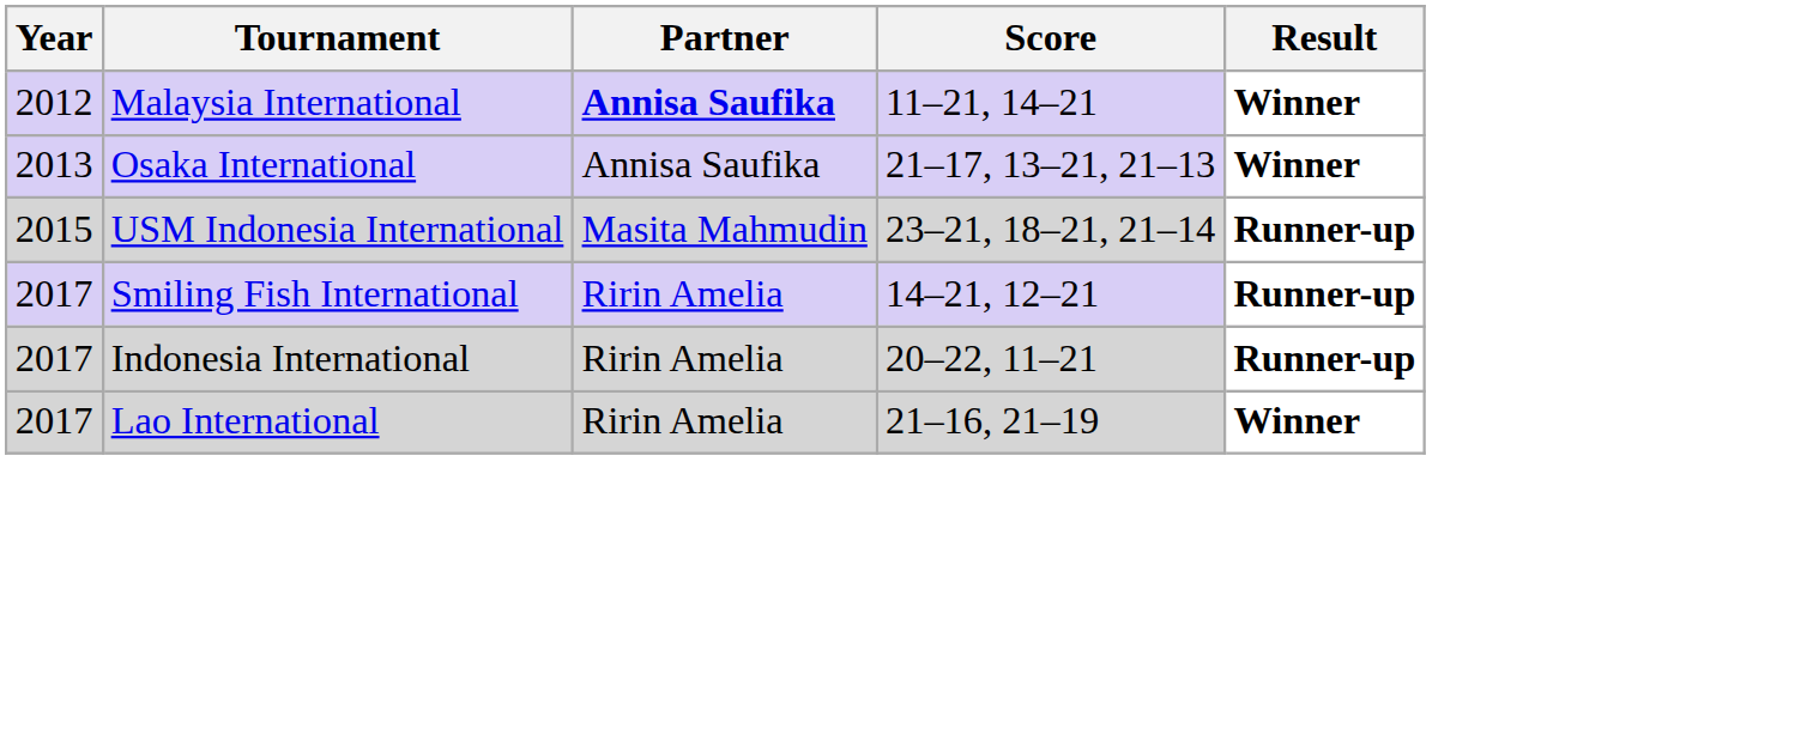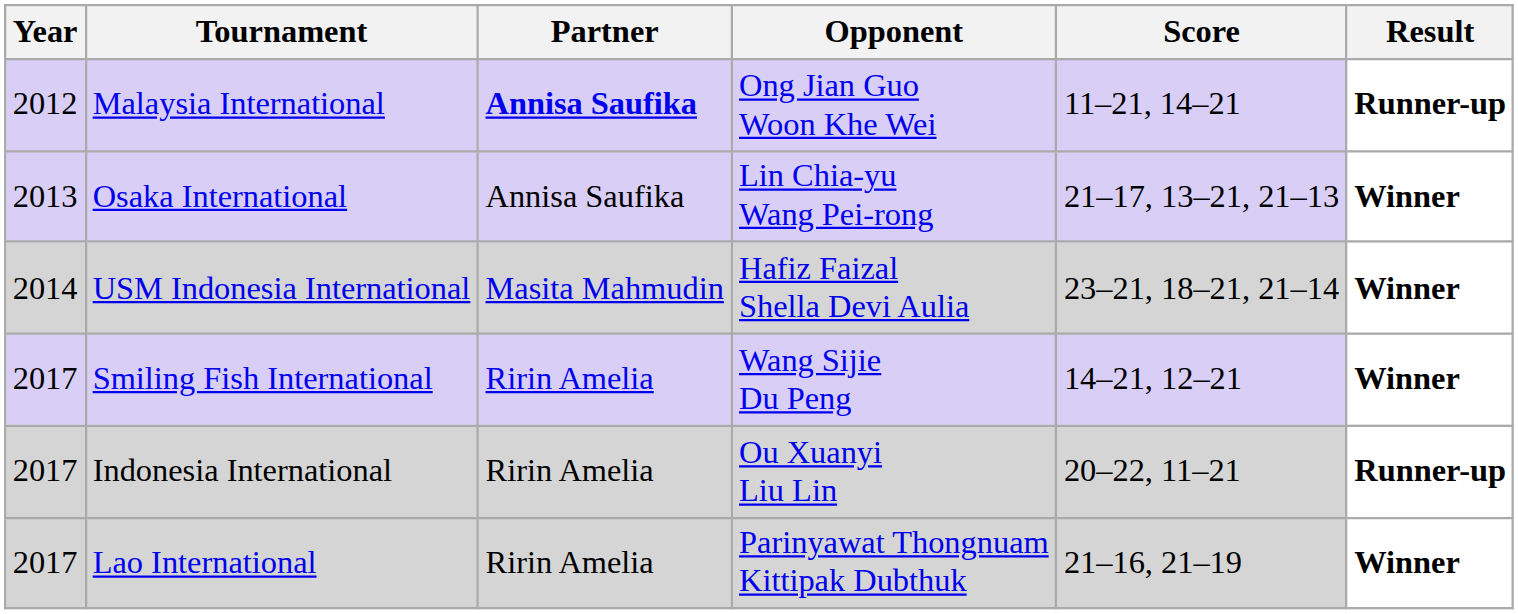 <table class="sortable wikitable" style="font-size: 90%;">
 <tr>
 <th>Year</th>
 <th>Tournament</th>
 <th>Partner</th>
+<th>Opponent</th>
 <th>Score</th>
 <th>Result</th>
 </tr>
 <tr style="background:#D8CEF6">
 <td align="center">2012</td>
 <td align="left"><a href='#'>Malaysia International</a></td>
 <td align="left"><strong> <a href='#'>Annisa Saufika</a></strong></td>
+<td align="left"> <a href='#'>Ong Jian Guo</a> <br>  <a href='#'>Woon Khe Wei</a></td>
 <td align="left">11–21, 14–21</td>
-<td style="text-align: left; background:white"> <strong>Winner</strong></td>
+<td style="text-align: left; background:white"> <strong>Runner-up</strong></td>
 </tr>
 <tr style="background:#D8CEF6">
 <td align="center">2013</td>
 <td align="left"><a href='#'>Osaka International</a></td>
 <td align="left"> Annisa Saufika</td>
+<td align="left"> <a href='#'>Lin Chia-yu</a> <br>  <a href='#'>Wang Pei-rong</a></td>
 <td align="left">21–17, 13–21, 21–13</td>
 <td style="text-align: left; background:white"> <strong>Winner</strong></td>
 </tr>
 <tr style="background:#D5D5D5">
-<td align="center">2015</td>
+<td align="center">2014</td>
 <td align="left"><a href='#'>USM Indonesia International</a></td>
 <td align="left"> <a href='#'>Masita Mahmudin</a></td>
+<td align="left"> <a href='#'>Hafiz Faizal</a> <br>  <a href='#'>Shella Devi Aulia</a></td>
 <td align="left">23–21, 18–21, 21–14</td>
-<td style="text-align: left; background:white"> <strong>Runner-up</strong></td>
+<td style="text-align: left; background:white"> <strong>Winner</strong></td>
 </tr>
 <tr style="background:#D8CEF6">
 <td align="center">2017</td>
 <td align="left"><a href='#'>Smiling Fish International</a></td>
 <td align="left"> <a href='#'>Ririn Amelia</a></td>
+<td align="left"> <a href='#'>Wang Sijie</a> <br>  <a href='#'>Du Peng</a></td>
 <td align="left">14–21, 12–21</td>
-<td style="text-align: left; background:white"> <strong>Runner-up</strong></td>
+<td style="text-align: left; background:white"> <strong>Winner</strong></td>
 </tr>
 <tr style="background:#D5D5D5">
 <td align="center">2017</td>
 <td align="left">Indonesia International</td>
 <td align="left"> Ririn Amelia</td>
+<td align="left"> <a href='#'>Ou Xuanyi</a> <br>  <a href='#'>Liu Lin</a></td>
 <td align="left">20–22, 11–21</td>
 <td style="text-align: left; background:white"> <strong>Runner-up</strong></td>
 </tr>
 <tr style="background:#D5D5D5">
 <td align="center">2017</td>
 <td align="left"><a href='#'>Lao International</a></td>
 <td align="left"> Ririn Amelia</td>
+<td align="left"> <a href='#'>Parinyawat Thongnuam</a> <br>  <a href='#'>Kittipak Dubthuk</a></td>
 <td align="left">21–16, 21–19</td>
 <td style="text-align:left; background:white"> <strong>Winner</strong></td>
 </tr>
 </table>
